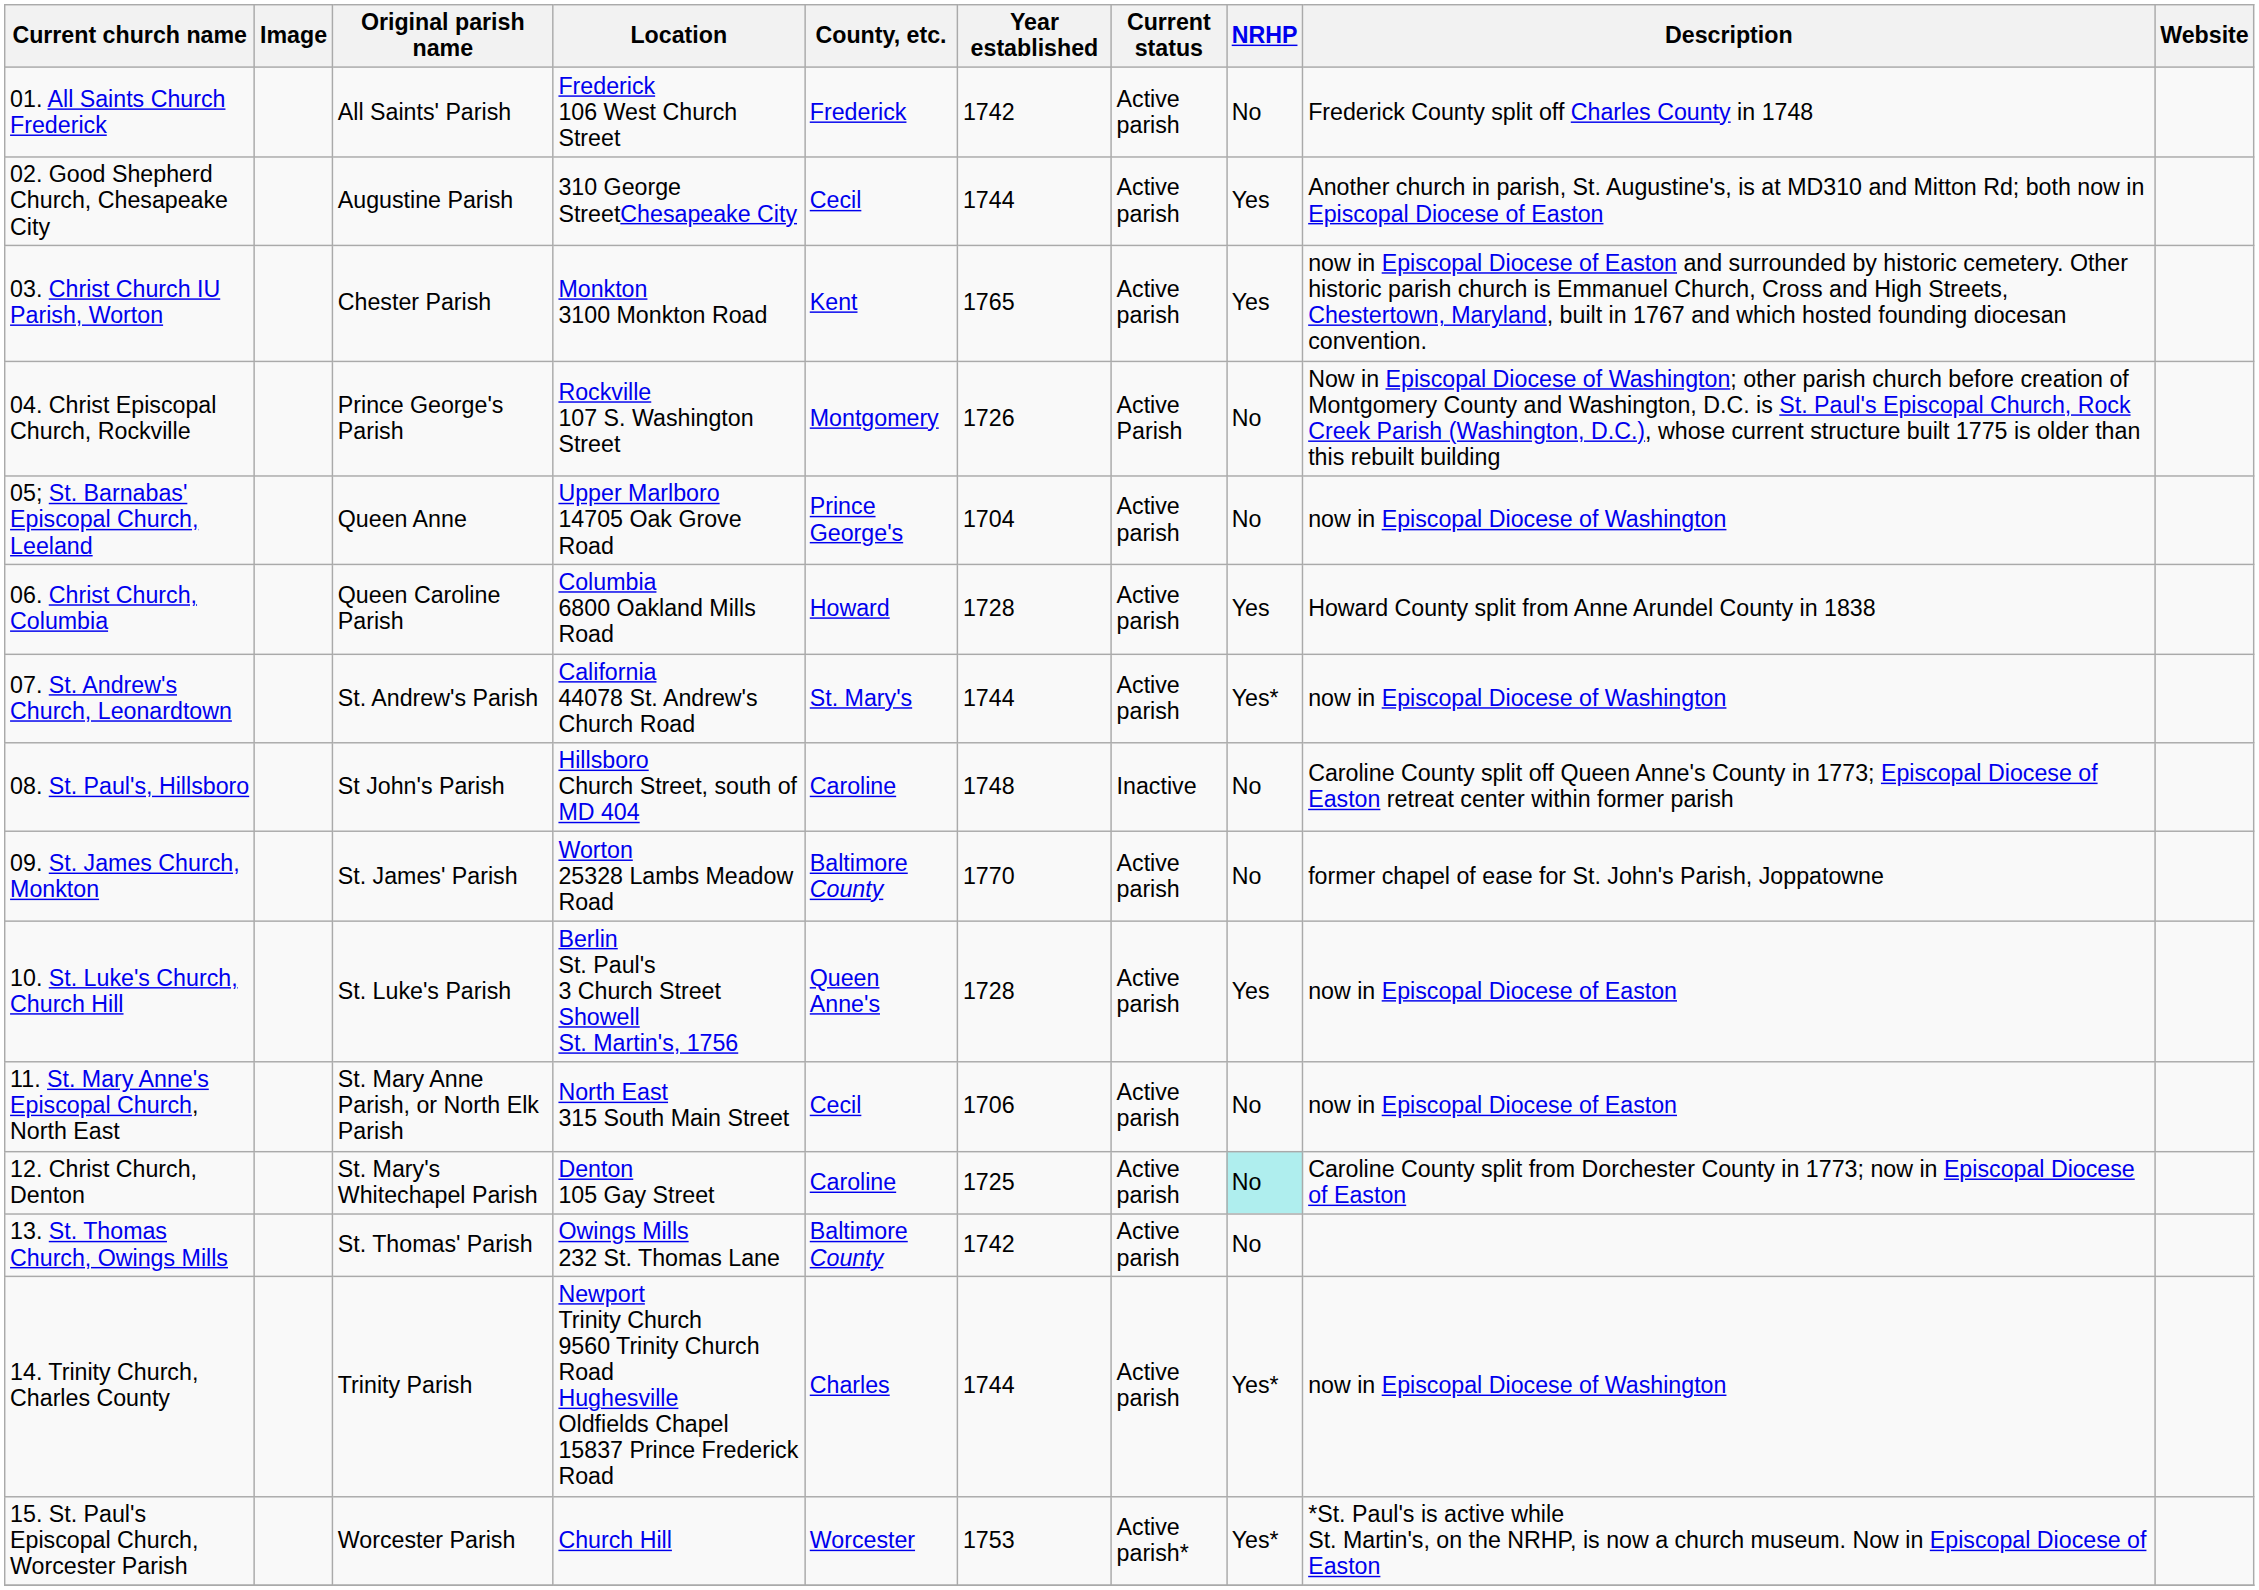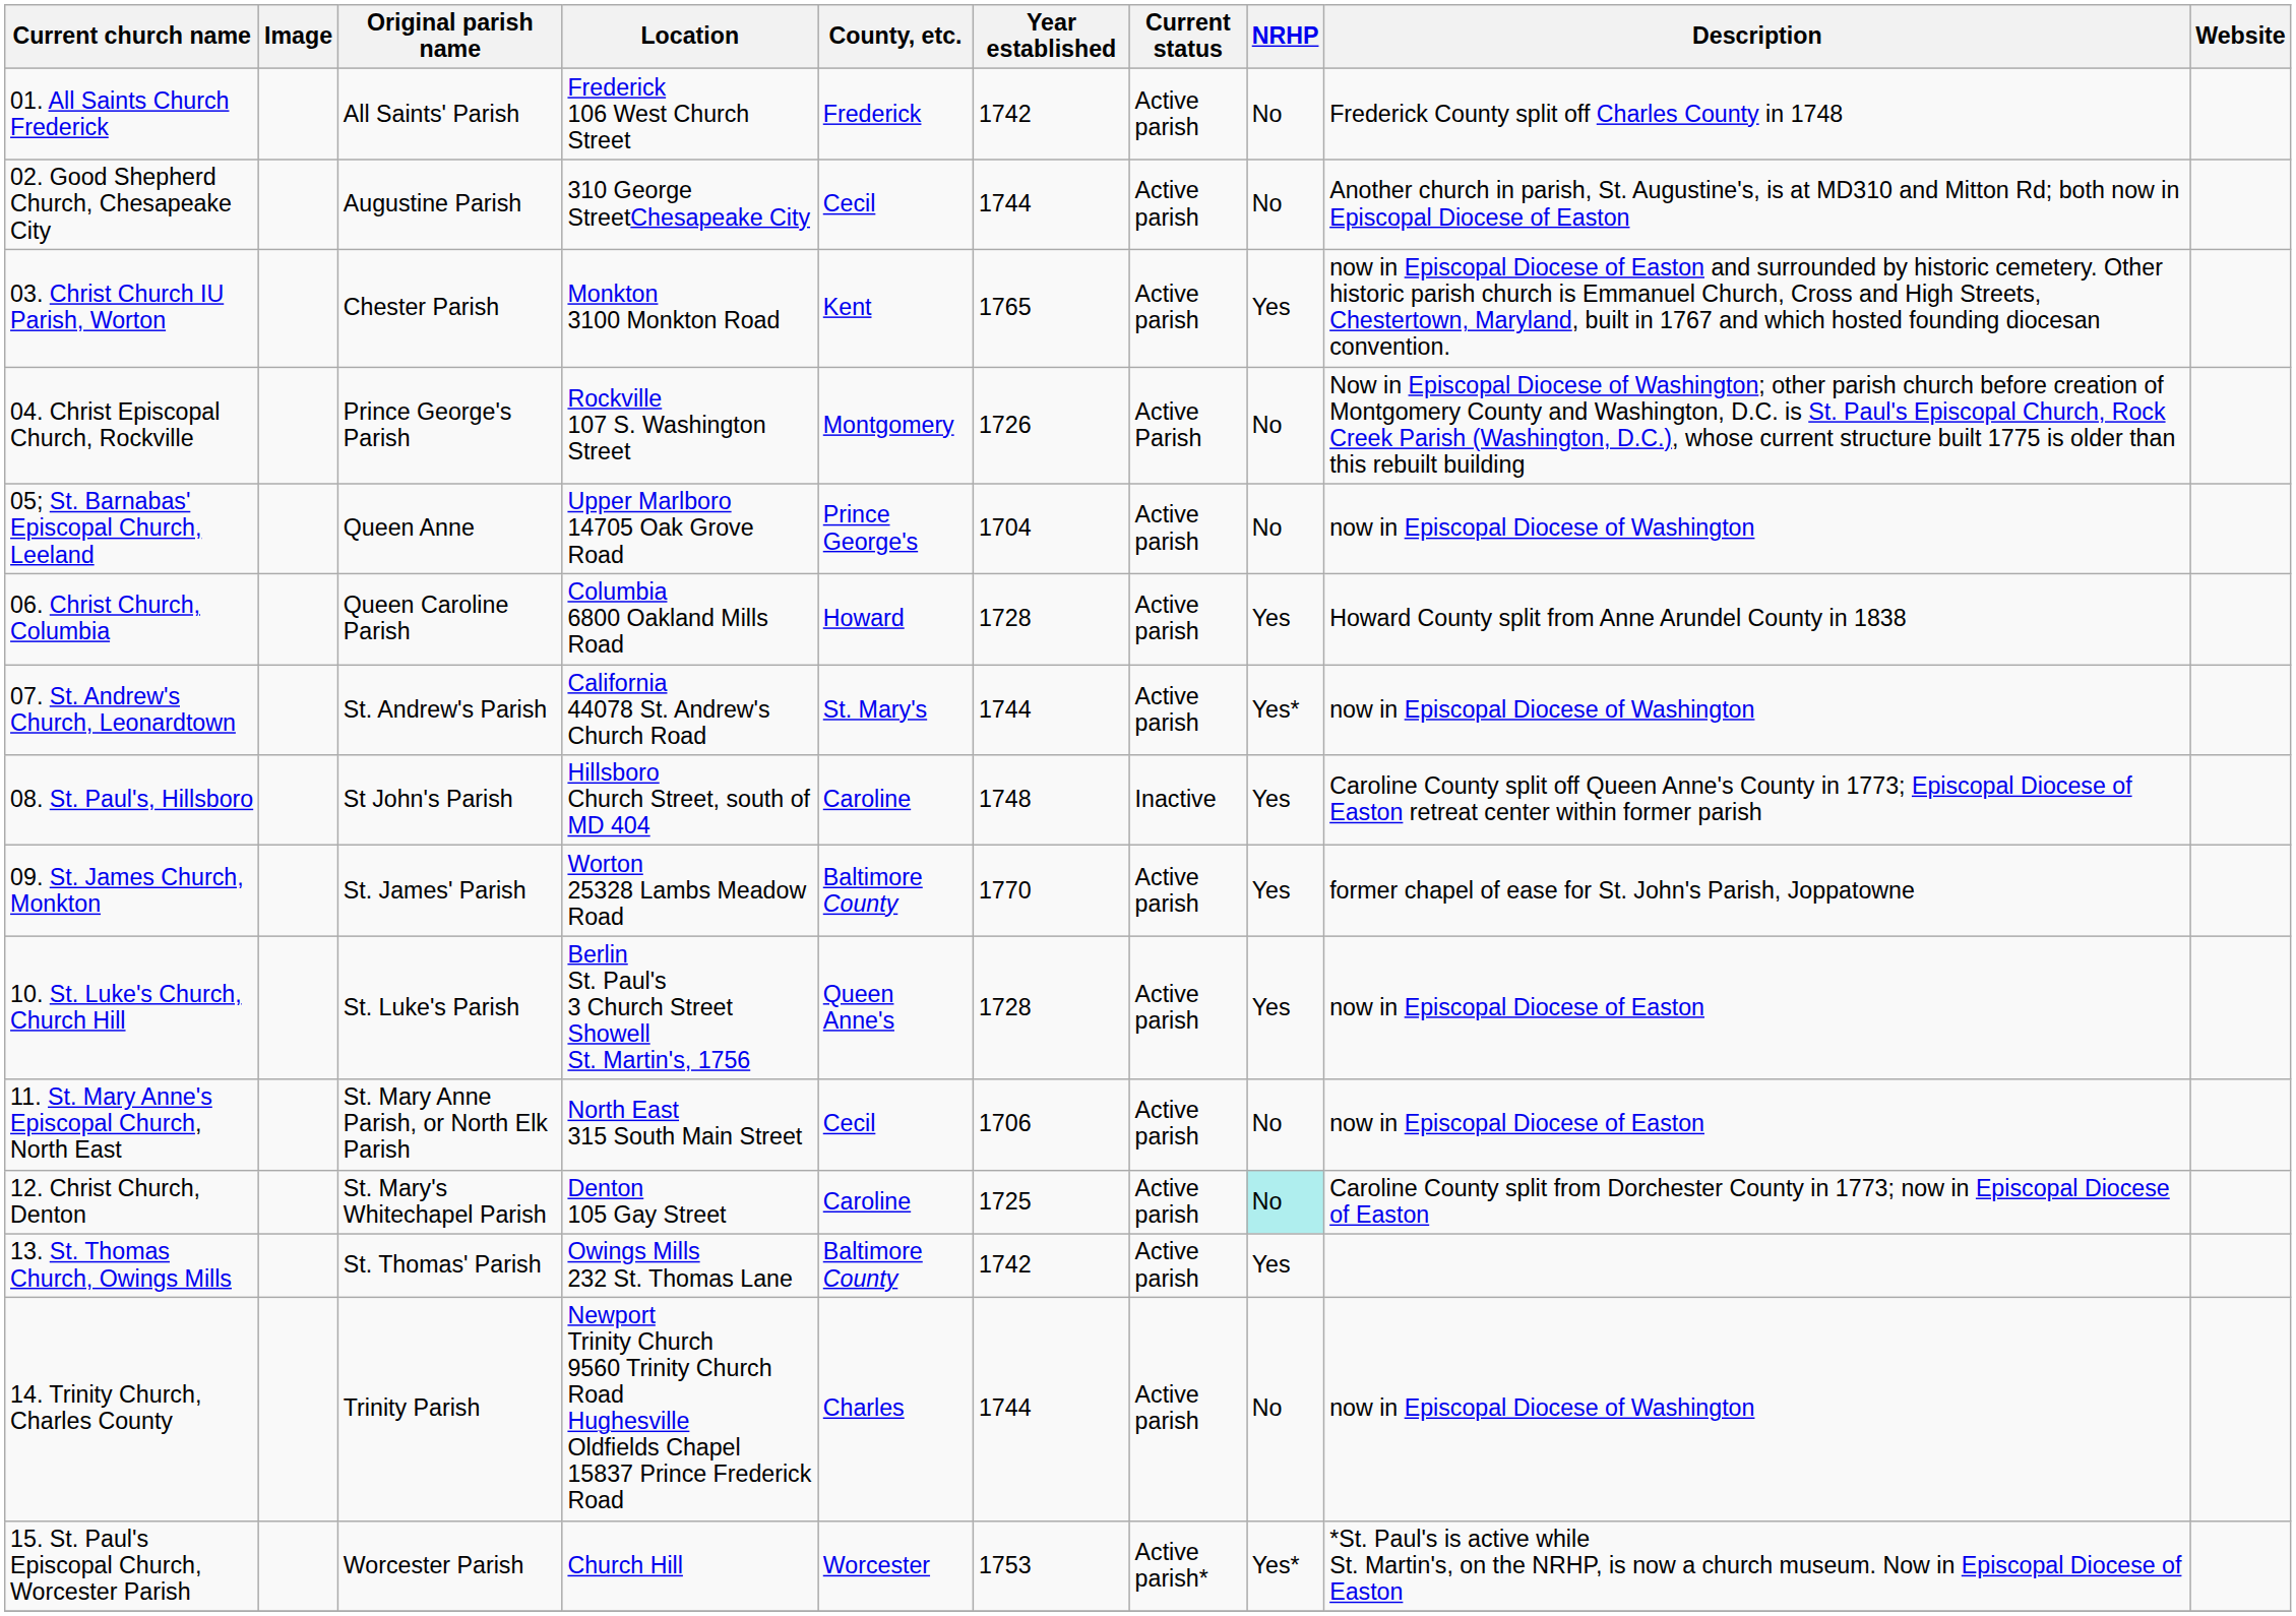 <table class="wikitable sortable" style="width:98%">
 <tr>
 <th><strong>Current church name</strong></th>
 <th><strong>Image</strong></th>
 <th><strong>Original parish name</strong></th>
 <th><strong>Location</strong></th>
 <th><strong>County, etc.</strong></th>
 <th><strong>Year established</strong></th>
 <th><strong>Current status</strong></th>
 <th><strong><a href='#'>NRHP</a></strong></th>
 <th><strong>Description</strong></th>
 <th><strong>Website</strong></th>
 </tr>
 <tr>
 <td>01. <a href='#'>All Saints Church Frederick</a></td>
 <td></td>
 <td>All Saints' Parish</td>
 <td><a href='#'>Frederick</a><br>106 West Church Street</td>
 <td><a href='#'>Frederick</a></td>
 <td>1742</td>
 <td>Active parish</td>
 <td>No</td>
 <td>Frederick County split off <a href='#'>Charles County</a> in 1748</td>
 <td></td>
 </tr>
 <tr>
 <td>02. Good Shepherd Church, Chesapeake City</td>
 <td></td>
 <td>Augustine Parish</td>
 <td>310 George Street<a href='#'>Chesapeake City</a></td>
 <td><a href='#'>Cecil</a></td>
 <td>1744</td>
 <td>Active parish</td>
-<td>Yes</td>
+<td>No</td>
 <td>Another church in parish, St. Augustine's, is at MD310 and Mitton Rd; both now in <a href='#'>Episcopal Diocese of Easton</a></td>
 <td></td>
 </tr>
 <tr>
 <td>03. <a href='#'>Christ Church IU Parish, Worton</a></td>
 <td></td>
 <td>Chester Parish</td>
 <td><a href='#'>Monkton</a><br>3100 Monkton Road</td>
 <td><a href='#'>Kent</a></td>
 <td>1765</td>
 <td>Active parish</td>
 <td>Yes</td>
 <td>now in <a href='#'>Episcopal Diocese of Easton</a> and surrounded by historic cemetery. Other historic parish church is Emmanuel Church, Cross and High Streets, <a href='#'>Chestertown, Maryland</a>, built in 1767 and which hosted founding diocesan convention.</td>
 <td></td>
 </tr>
 <tr>
 <td>04. Christ Episcopal Church, Rockville</td>
 <td></td>
 <td>Prince George's Parish</td>
 <td><a href='#'>Rockville</a><br> 107 S. Washington Street</td>
 <td><a href='#'>Montgomery</a></td>
 <td>1726</td>
 <td>Active Parish</td>
 <td>No</td>
 <td>Now in <a href='#'>Episcopal Diocese of Washington</a>; other parish church before creation of Montgomery County and Washington, D.C. is <a href='#'>St. Paul's Episcopal Church, Rock Creek Parish (Washington, D.C.)</a>, whose current structure built 1775 is older than this rebuilt building</td>
 <td></td>
 </tr>
 <tr>
 <td>05; <a href='#'>St. Barnabas' Episcopal Church, Leeland</a></td>
 <td></td>
 <td>Queen Anne</td>
 <td><a href='#'>Upper Marlboro</a><br>14705 Oak Grove Road</td>
 <td><a href='#'>Prince George's</a></td>
 <td>1704</td>
 <td>Active parish</td>
 <td>No</td>
 <td>now in <a href='#'>Episcopal Diocese of Washington</a></td>
 <td></td>
 </tr>
 <tr>
 <td>06. <a href='#'>Christ Church, Columbia</a></td>
 <td></td>
 <td>Queen Caroline Parish</td>
 <td><a href='#'>Columbia</a><br>6800 Oakland Mills Road</td>
 <td><a href='#'>Howard</a></td>
 <td>1728</td>
 <td>Active parish</td>
 <td>Yes</td>
 <td>Howard County split from Anne Arundel County in 1838</td>
 <td></td>
 </tr>
 <tr>
 <td>07. <a href='#'>St. Andrew's Church, Leonardtown</a></td>
 <td></td>
 <td>St. Andrew's Parish</td>
 <td><a href='#'>California</a><br>44078 St. Andrew's Church Road</td>
 <td><a href='#'>St. Mary's</a></td>
 <td>1744</td>
 <td>Active parish</td>
 <td>Yes*</td>
 <td>now in <a href='#'>Episcopal Diocese of Washington</a></td>
 <td></td>
 </tr>
 <tr>
 <td>08. <a href='#'>St. Paul's, Hillsboro</a></td>
 <td></td>
 <td>St John's Parish</td>
 <td><a href='#'>Hillsboro</a><br>Church Street, south of <a href='#'>MD 404</a></td>
 <td><a href='#'>Caroline</a></td>
 <td>1748</td>
 <td>Inactive</td>
-<td>No</td>
+<td>Yes</td>
 <td>Caroline County split off Queen Anne's County in 1773; <a href='#'>Episcopal Diocese of Easton</a> retreat center within former parish</td>
 <td></td>
 </tr>
 <tr>
 <td>09. <a href='#'>St. James Church, Monkton</a></td>
 <td></td>
 <td>St. James' Parish</td>
 <td><a href='#'>Worton</a><br>25328 Lambs Meadow Road</td>
 <td><a href='#'>Baltimore <em>County</em></a></td>
 <td>1770</td>
 <td>Active parish</td>
-<td>No</td>
+<td>Yes</td>
 <td>former chapel of ease for St. John's Parish, Joppatowne</td>
 <td></td>
 </tr>
 <tr>
 <td>10. <a href='#'>St. Luke's Church, Church Hill</a></td>
 <td></td>
 <td>St. Luke's Parish</td>
 <td><a href='#'>Berlin</a><br>St. Paul's<br>3 Church Street<br><a href='#'>Showell</a><br><a href='#'>St. Martin's, 1756</a></td>
 <td><a href='#'>Queen Anne's</a></td>
 <td>1728</td>
 <td>Active parish</td>
 <td>Yes</td>
 <td>now in <a href='#'>Episcopal Diocese of Easton</a></td>
 <td></td>
 </tr>
 <tr>
 <td>11. <a href='#'>St. Mary Anne's Episcopal Church</a>, North East</td>
 <td></td>
 <td>St. Mary Anne Parish, or North Elk Parish</td>
 <td><a href='#'>North East</a><br>315 South Main Street</td>
 <td><a href='#'>Cecil</a></td>
 <td>1706</td>
 <td>Active parish</td>
 <td>No</td>
 <td>now in <a href='#'>Episcopal Diocese of Easton</a></td>
 <td></td>
 </tr>
 <tr>
 <td>12. Christ Church, Denton</td>
 <td></td>
 <td>St. Mary's Whitechapel Parish</td>
 <td><a href='#'>Denton</a><br>105 Gay Street</td>
 <td><a href='#'>Caroline</a></td>
 <td>1725</td>
 <td>Active parish</td>
 <td style="background: paleturquoise;">No</td>
 <td>Caroline County split from Dorchester County in 1773; now in <a href='#'>Episcopal Diocese of Easton</a></td>
 <td></td>
 </tr>
 <tr>
 <td>13. <a href='#'>St. Thomas Church, Owings Mills</a></td>
 <td></td>
 <td>St. Thomas' Parish</td>
 <td><a href='#'>Owings Mills</a><br>232 St. Thomas Lane</td>
 <td><a href='#'>Baltimore <em>County</em></a></td>
 <td>1742</td>
 <td>Active parish</td>
-<td>No</td>
+<td>Yes</td>
 <td></td>
 <td></td>
 </tr>
 <tr>
 <td>14. Trinity Church, Charles County</td>
 <td></td>
 <td>Trinity Parish</td>
 <td><a href='#'>Newport</a><br>Trinity Church<br>9560 Trinity Church Road<br><a href='#'>Hughesville</a><br>Oldfields Chapel<br>15837 Prince Frederick Road</td>
 <td><a href='#'>Charles</a></td>
 <td>1744</td>
 <td>Active parish</td>
-<td>Yes*</td>
+<td>No</td>
 <td>now in <a href='#'>Episcopal Diocese of Washington</a></td>
 <td></td>
 </tr>
 <tr>
 <td>15. St. Paul's Episcopal Church, Worcester Parish</td>
 <td></td>
 <td>Worcester Parish</td>
 <td><a href='#'>Church Hill</a></td>
 <td><a href='#'>Worcester</a></td>
 <td>1753</td>
 <td>Active parish*</td>
 <td>Yes*</td>
 <td>*St. Paul's is active while<br>St. Martin's, on the NRHP, is now a church museum. Now in <a href='#'>Episcopal Diocese of Easton</a></td>
 <td></td>
 </tr>
 <tr>
 </tr>
 </table>
